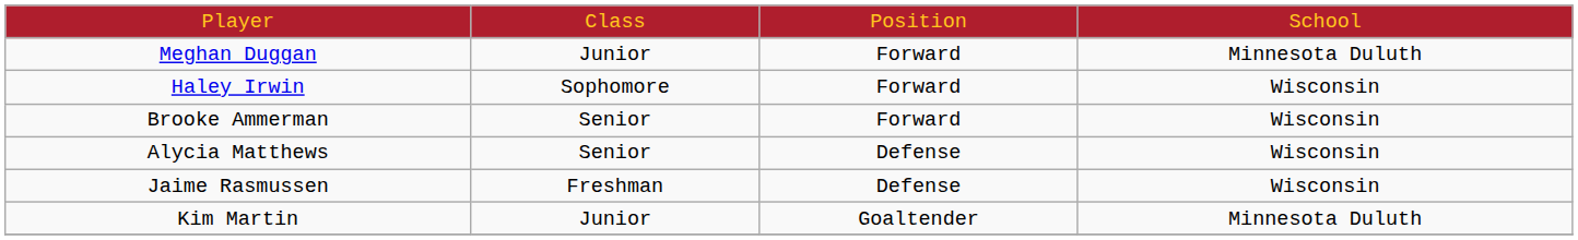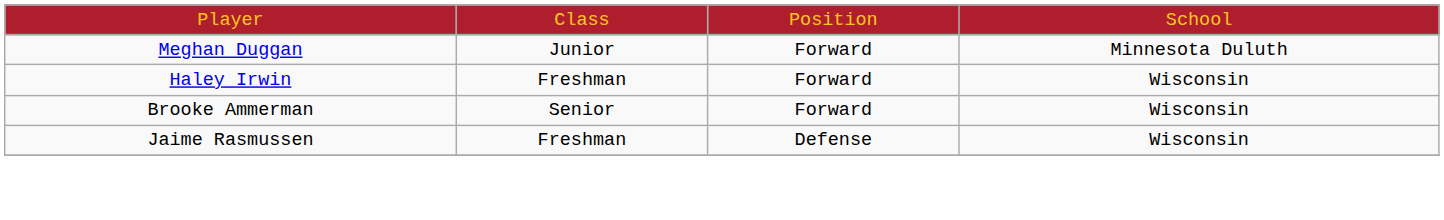 <table class="wikitable" width="80%">
 <tr align="center"  style=" background:#AF1E2D;color:#FFC61E;">
 <td>Player</td>
 <td>Class</td>
 <td>Position</td>
 <td>School</td>
 </tr>
 <tr align="center" bgcolor="">
 <td><a href='#'>Meghan Duggan</a></td>
 <td>Junior</td>
 <td>Forward</td>
 <td>Minnesota Duluth</td>
 </tr>
 <tr align="center" bgcolor="">
 <td><a href='#'>Haley Irwin</a></td>
-<td>Sophomore</td>
+<td>Freshman</td>
 <td>Forward</td>
 <td>Wisconsin</td>
 </tr>
 <tr align="center" bgcolor="">
 <td>Brooke Ammerman</td>
 <td>Senior</td>
 <td>Forward</td>
 <td>Wisconsin</td>
 </tr>
 <tr align="center" bgcolor="">
-<td>Alycia Matthews</td>
-<td>Senior</td>
-<td>Defense</td>
-<td>Wisconsin</td>
-</tr>
-<tr align="center" bgcolor="">
 <td>Jaime Rasmussen</td>
 <td>Freshman</td>
 <td>Defense</td>
 <td>Wisconsin</td>
 </tr>
 <tr align="center" bgcolor="">
-<td>Kim Martin</td>
-<td>Junior</td>
-<td>Goaltender</td>
-<td>Minnesota Duluth</td>
-</tr>
-<tr align="center" bgcolor="">
 </tr>
 </table>
